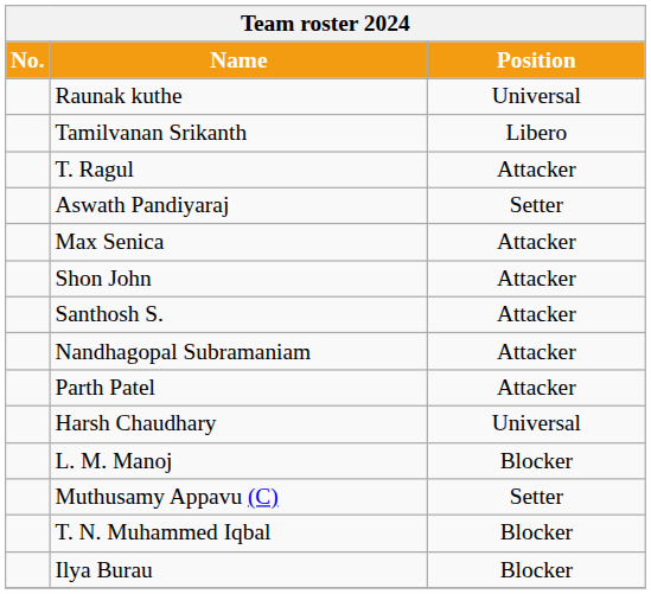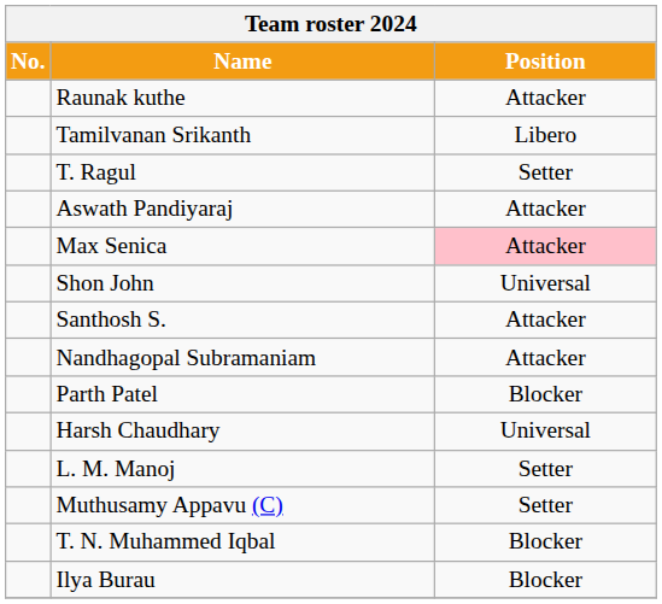 <table class="wikitable sortable" style="font-size:100%; text-align:center;">
 <tr>
 <th colspan=6>Team roster 2024</th>
 </tr>
 <tr>
 <th style=" text-align:center; color:white; background-color:#F39C12">No.</th>
 <th style=" text-align:center; width:16em; color:white; background-color:#F39C12">Name</th>
 <th style=" text-align:center; width:9em; color:white; background-color:#F39C12">Position</th>
 </tr>
 <tr>
 <td></td>
 <td align=left> Raunak kuthe</td>
-<td>Universal</td>
+<td>Attacker</td>
 </tr>
 <tr>
 <td></td>
 <td align=left> Tamilvanan Srikanth</td>
 <td>Libero</td>
 </tr>
 <tr>
 <td></td>
 <td align=left> T. Ragul</td>
+<td>Setter</td>
+</tr>
+<tr>
+<td></td>
+<td align=left> Aswath Pandiyaraj</td>
 <td>Attacker</td>
 </tr>
 <tr>
 <td></td>
-<td align=left> Aswath Pandiyaraj</td>
-<td>Setter</td>
-</tr>
-<tr>
-<td></td>
 <td align=left> Max Senica</td>
-<td>Attacker</td>
+<td style="background: pink;">Attacker</td>
 </tr>
 <tr>
 <td></td>
 <td align=left> Shon John</td>
-<td>Attacker</td>
+<td>Universal</td>
 </tr>
 <tr>
 <td></td>
 <td align=left> Santhosh S.</td>
 <td>Attacker</td>
 </tr>
 <tr>
 <td></td>
 <td align=left> Nandhagopal Subramaniam</td>
 <td>Attacker</td>
 </tr>
 <tr>
 <td></td>
 <td align=left> Parth Patel</td>
-<td>Attacker</td>
+<td>Blocker</td>
 </tr>
 <tr>
 <td></td>
 <td align=left> Harsh Chaudhary</td>
 <td>Universal</td>
 </tr>
 <tr>
 <td></td>
 <td align=left> L. M. Manoj</td>
-<td>Blocker</td>
+<td>Setter</td>
 </tr>
 <tr>
 <td></td>
 <td align=left> Muthusamy Appavu <a href='#'>(C)</a></td>
 <td>Setter</td>
 </tr>
 <tr>
 <td></td>
 <td align=left> T. N. Muhammed Iqbal</td>
 <td>Blocker</td>
 </tr>
 <tr>
 <td></td>
 <td align=left> Ilya Burau</td>
 <td>Blocker</td>
 </tr>
 <tr>
 </tr>
 </table>
